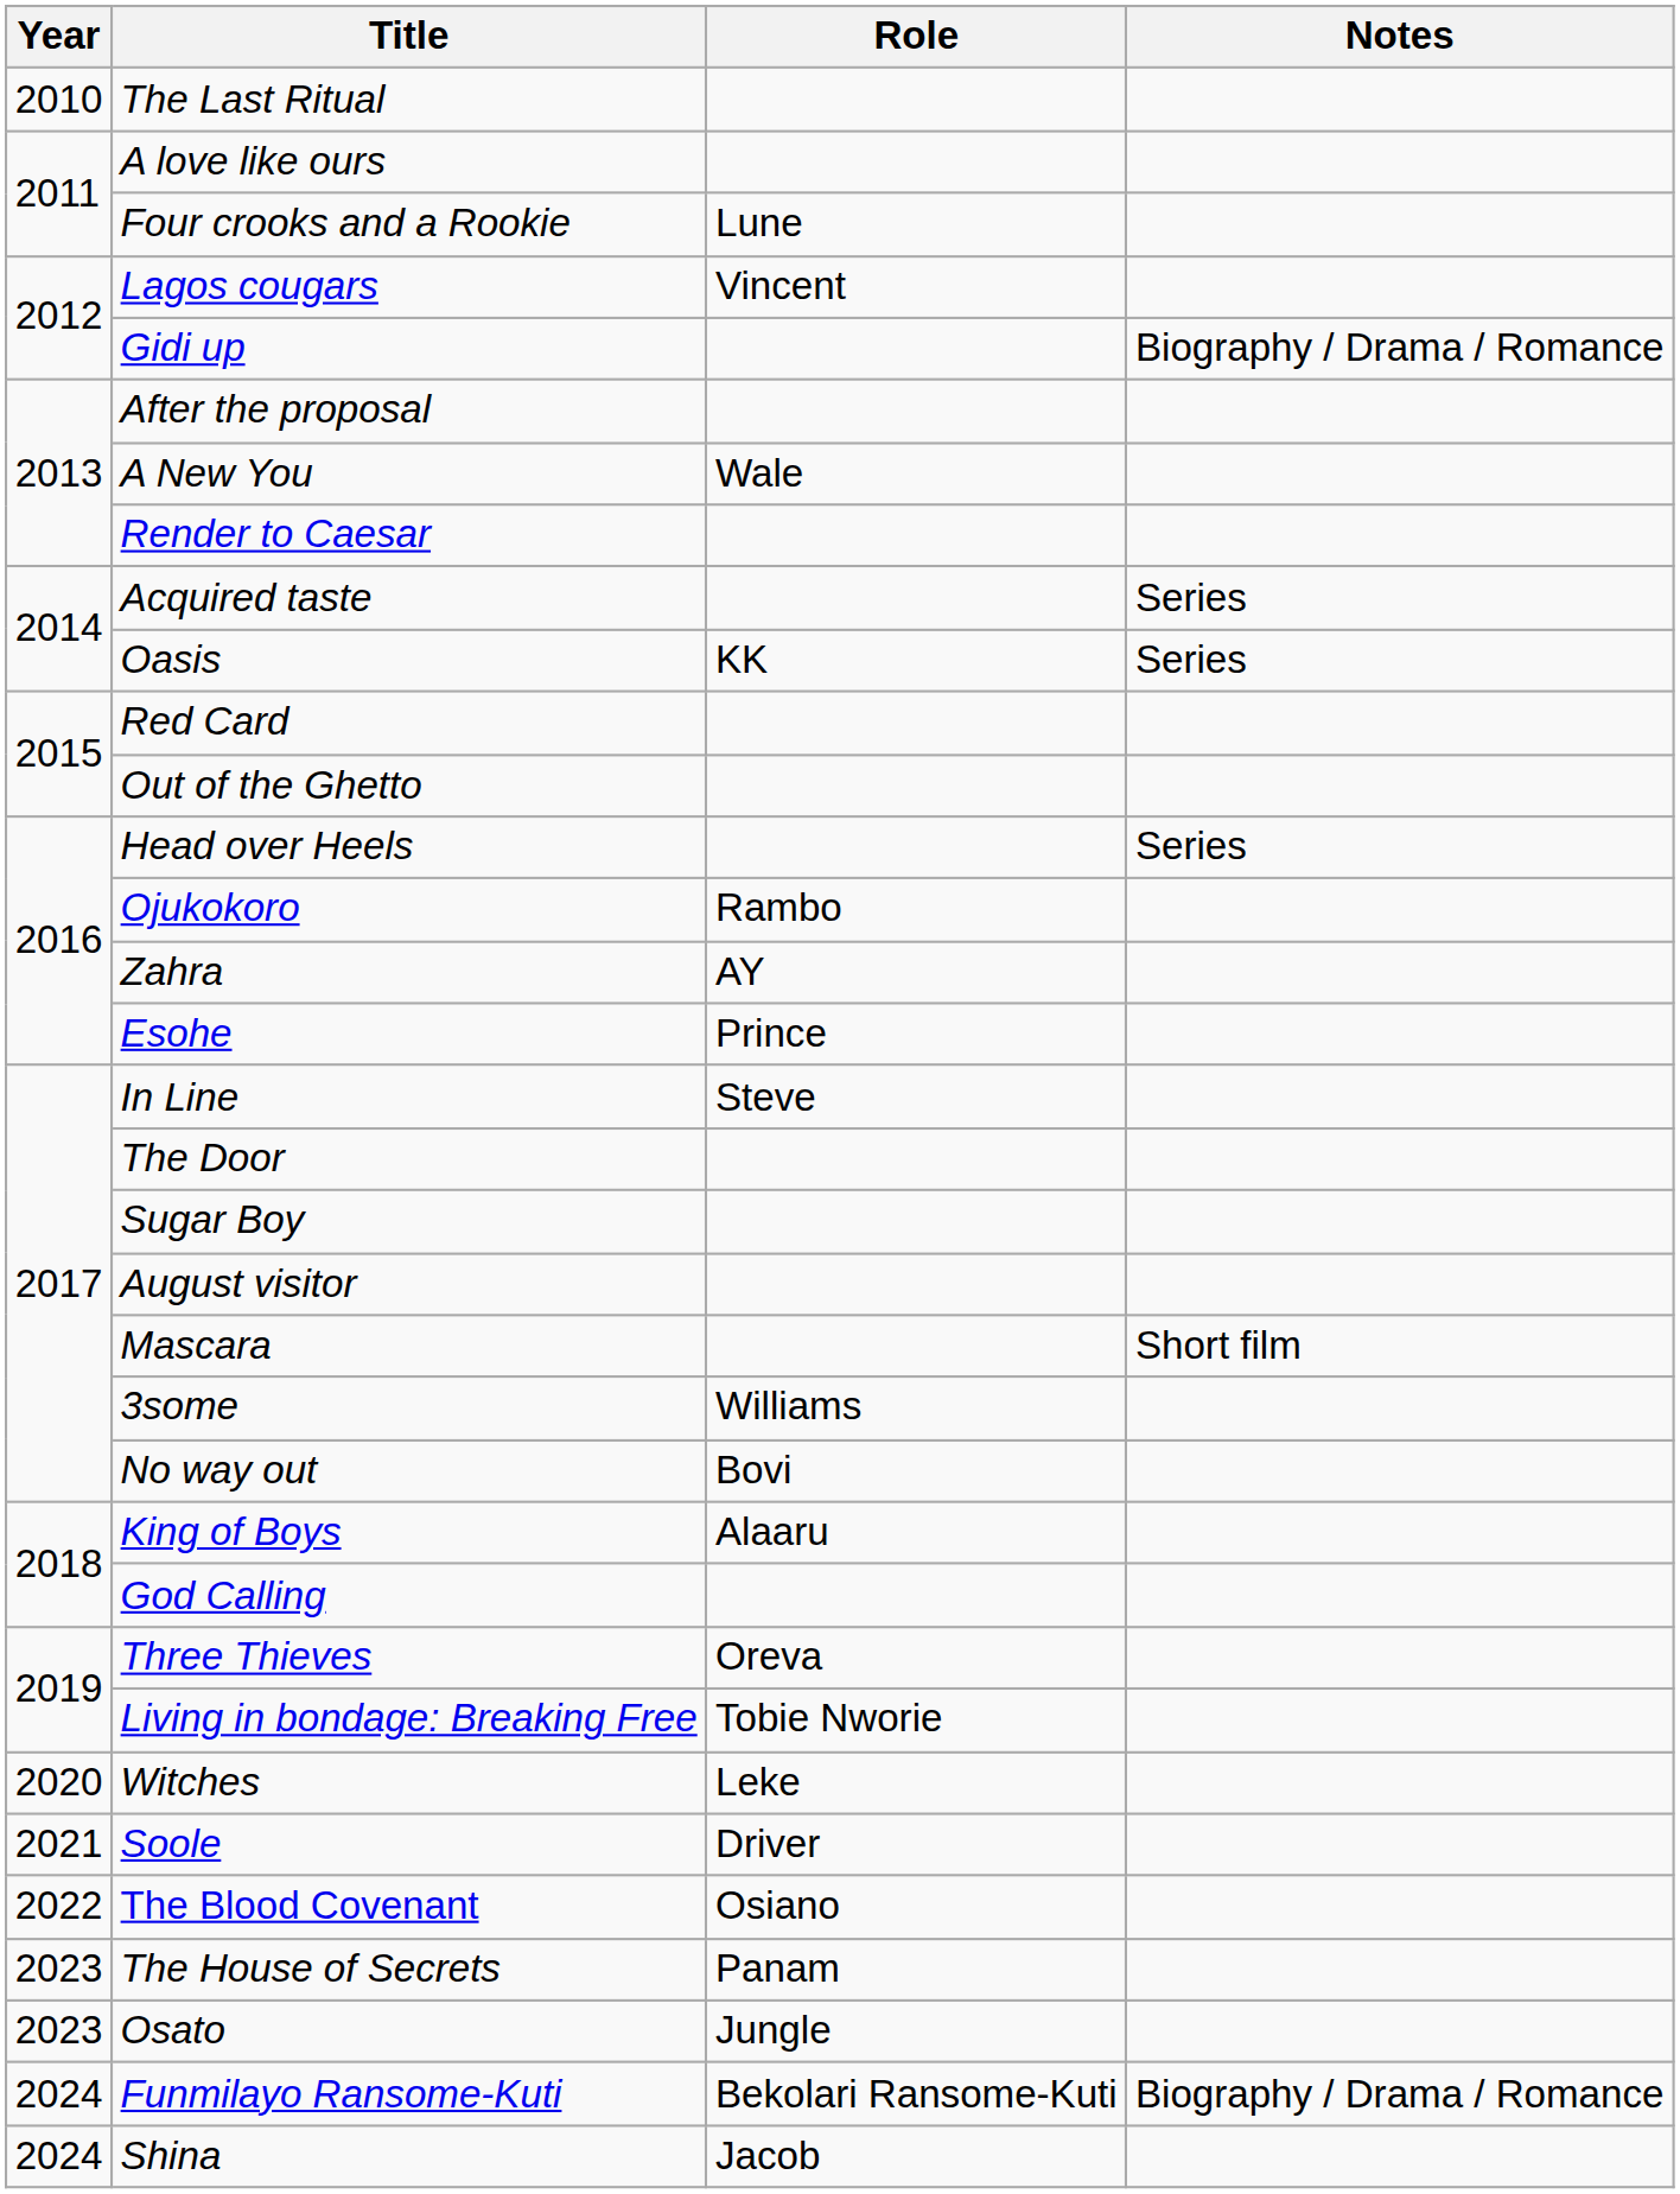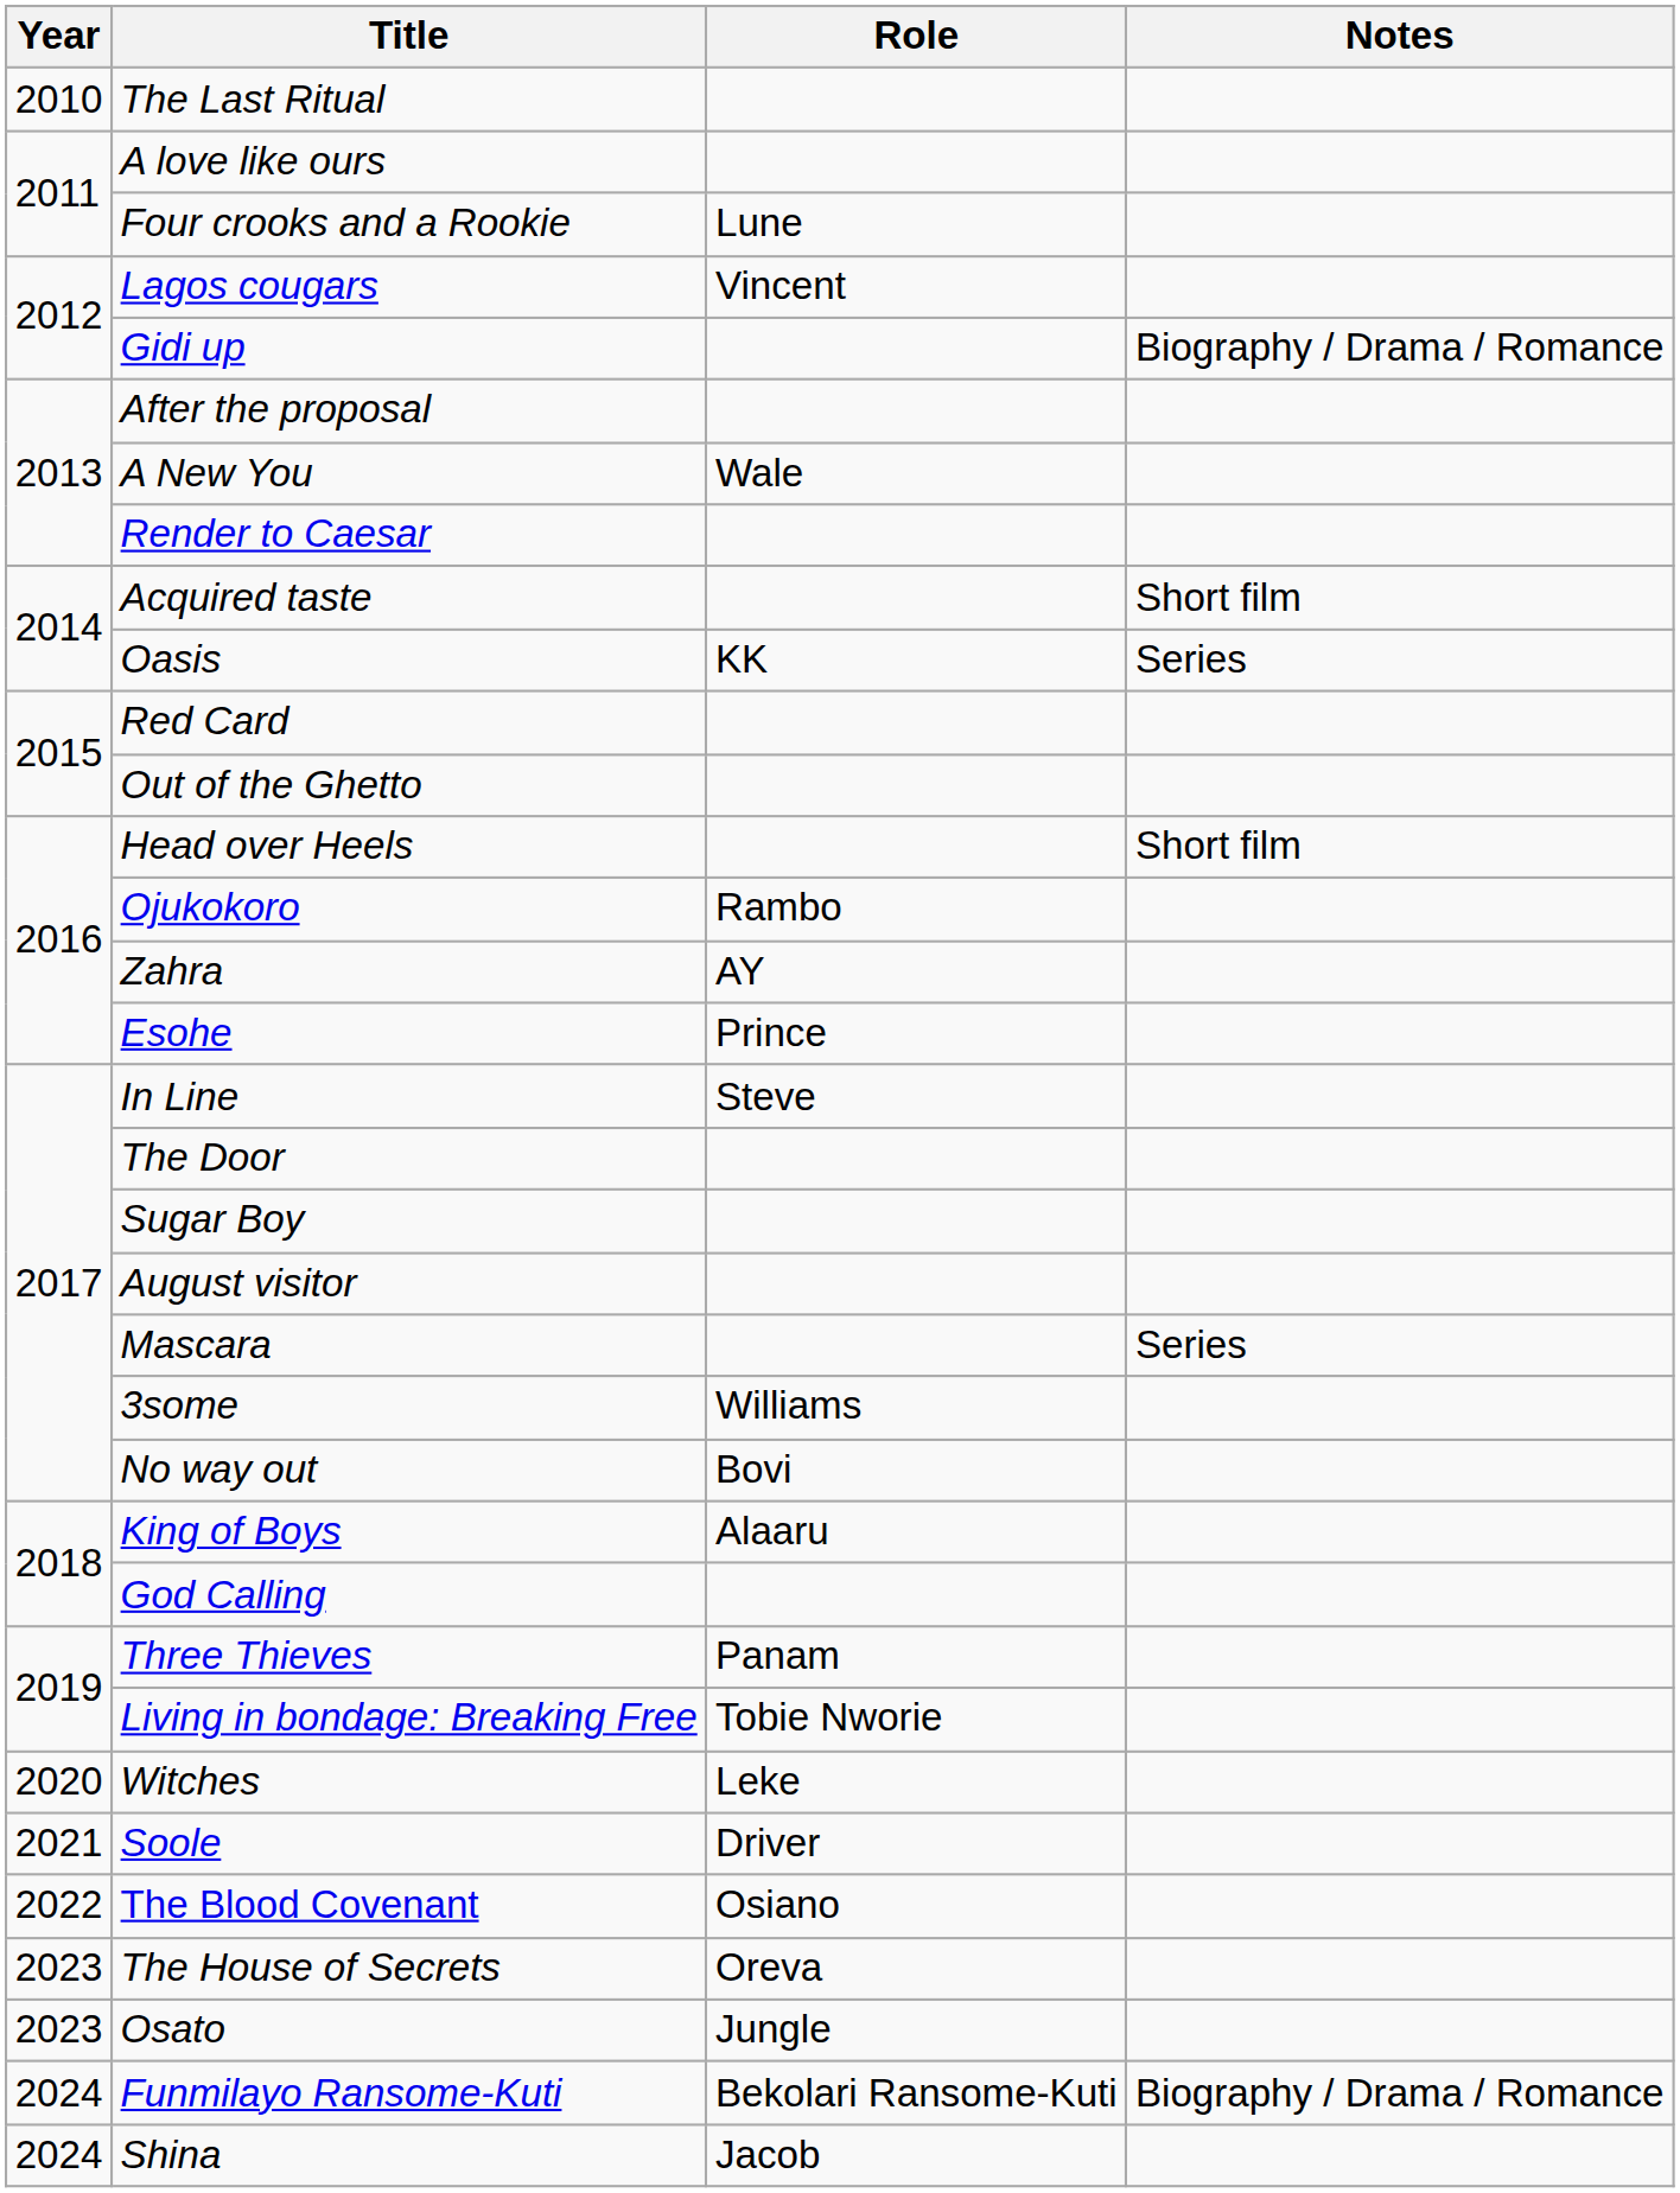 <table class="wikitable sortable">
 <tr>
 <th>Year</th>
 <th>Title</th>
 <th>Role</th>
 <th>Notes</th>
 </tr>
 <tr>
 <td>2010</td>
 <td><em>The Last Ritual</em></td>
 <td></td>
 <td></td>
 </tr>
 <tr>
 <td rowspan="2">2011</td>
 <td><em>A love like ours</em></td>
 <td></td>
 <td></td>
 </tr>
 <tr>
 <td><em>Four crooks and a Rookie</em></td>
 <td>Lune</td>
 <td></td>
 </tr>
 <tr>
 <td rowspan="2">2012</td>
 <td><a href='#'><em>Lagos cougars</em></a></td>
 <td>Vincent</td>
 <td></td>
 </tr>
 <tr>
 <td><a href='#'><em>Gidi up</em></a></td>
 <td></td>
 <td>Biography / Drama / Romance</td>
 </tr>
 <tr>
 <td rowspan="3">2013</td>
 <td><em>After the proposal</em></td>
 <td></td>
 <td></td>
 </tr>
 <tr>
 <td><em>A New You</em></td>
 <td>Wale</td>
 <td></td>
 </tr>
 <tr>
 <td><em><a href='#'>Render to Caesar</a></em></td>
 <td></td>
 <td></td>
 </tr>
 <tr>
 <td rowspan="2">2014</td>
 <td><em>Acquired taste</em></td>
 <td></td>
-<td>Series</td>
+<td>Short film</td>
 </tr>
 <tr>
 <td><em>Oasis</em></td>
 <td>KK</td>
 <td>Series</td>
 </tr>
 <tr>
 <td rowspan="2">2015</td>
 <td><em>Red Card</em></td>
 <td></td>
 <td></td>
 </tr>
 <tr>
 <td><em>Out of the Ghetto</em></td>
 <td></td>
 <td></td>
 </tr>
 <tr>
 <td rowspan="4">2016</td>
 <td><em>Head over Heels</em></td>
 <td></td>
-<td>Series</td>
+<td>Short film</td>
 </tr>
 <tr>
 <td><em><a href='#'>Ojukokoro</a></em></td>
 <td>Rambo</td>
 <td></td>
 </tr>
 <tr>
 <td><em>Zahra</em></td>
 <td>AY</td>
 <td></td>
 </tr>
 <tr>
 <td><em><a href='#'>Esohe</a></em></td>
 <td>Prince</td>
 <td></td>
 </tr>
 <tr>
 <td rowspan="7">2017</td>
 <td><em>In Line</em></td>
 <td>Steve</td>
 <td></td>
 </tr>
 <tr>
 <td><em>The Door</em></td>
 <td></td>
 <td></td>
 </tr>
 <tr>
 <td><em>Sugar Boy</em></td>
 <td></td>
 <td></td>
 </tr>
 <tr>
 <td><em>August visitor</em></td>
 <td></td>
 <td></td>
 </tr>
 <tr>
 <td><em>Mascara</em></td>
 <td></td>
-<td>Short film</td>
+<td>Series</td>
 </tr>
 <tr>
 <td><em>3some</em></td>
 <td>Williams</td>
 <td></td>
 </tr>
 <tr>
 <td><em>No way out</em></td>
 <td>Bovi</td>
 <td></td>
 </tr>
 <tr>
 <td rowspan="2">2018</td>
 <td><em><a href='#'>King of Boys</a></em></td>
 <td>Alaaru</td>
 <td></td>
 </tr>
 <tr>
 <td><a href='#'><em>God Calling</em></a></td>
 <td></td>
 <td></td>
 </tr>
 <tr>
 <td rowspan="2">2019</td>
 <td><em><a href='#'>Three Thieves</a></em></td>
-<td>Oreva</td>
+<td>Panam</td>
 <td></td>
 </tr>
 <tr>
 <td><a href='#'><em>Living in bondage: Breaking Free</em></a></td>
 <td>Tobie Nworie</td>
 <td></td>
 </tr>
 <tr>
 <td>2020</td>
 <td><em>Witches</em></td>
 <td>Leke</td>
 <td></td>
 </tr>
 <tr>
 <td>2021</td>
 <td><em><a href='#'>Soole</a></em></td>
 <td>Driver</td>
 <td></td>
 </tr>
 <tr>
 <td>2022</td>
 <td><a href='#'>The Blood Covenant</a></td>
 <td>Osiano</td>
 <td></td>
 </tr>
 <tr>
 <td>2023</td>
 <td><em>The House of Secrets</em></td>
-<td>Panam</td>
+<td>Oreva</td>
 <td></td>
 </tr>
 <tr>
 <td>2023</td>
 <td><em>Osato</em></td>
 <td>Jungle</td>
 <td></td>
 </tr>
 <tr>
 <td>2024</td>
 <td><em><a href='#'>Funmilayo Ransome-Kuti</a></em></td>
 <td>Bekolari Ransome-Kuti</td>
 <td>Biography / Drama / Romance</td>
 </tr>
 <tr>
 <td>2024</td>
 <td><em>Shina</em> </td>
 <td>Jacob</td>
 <td></td>
 </tr>
 </table>
